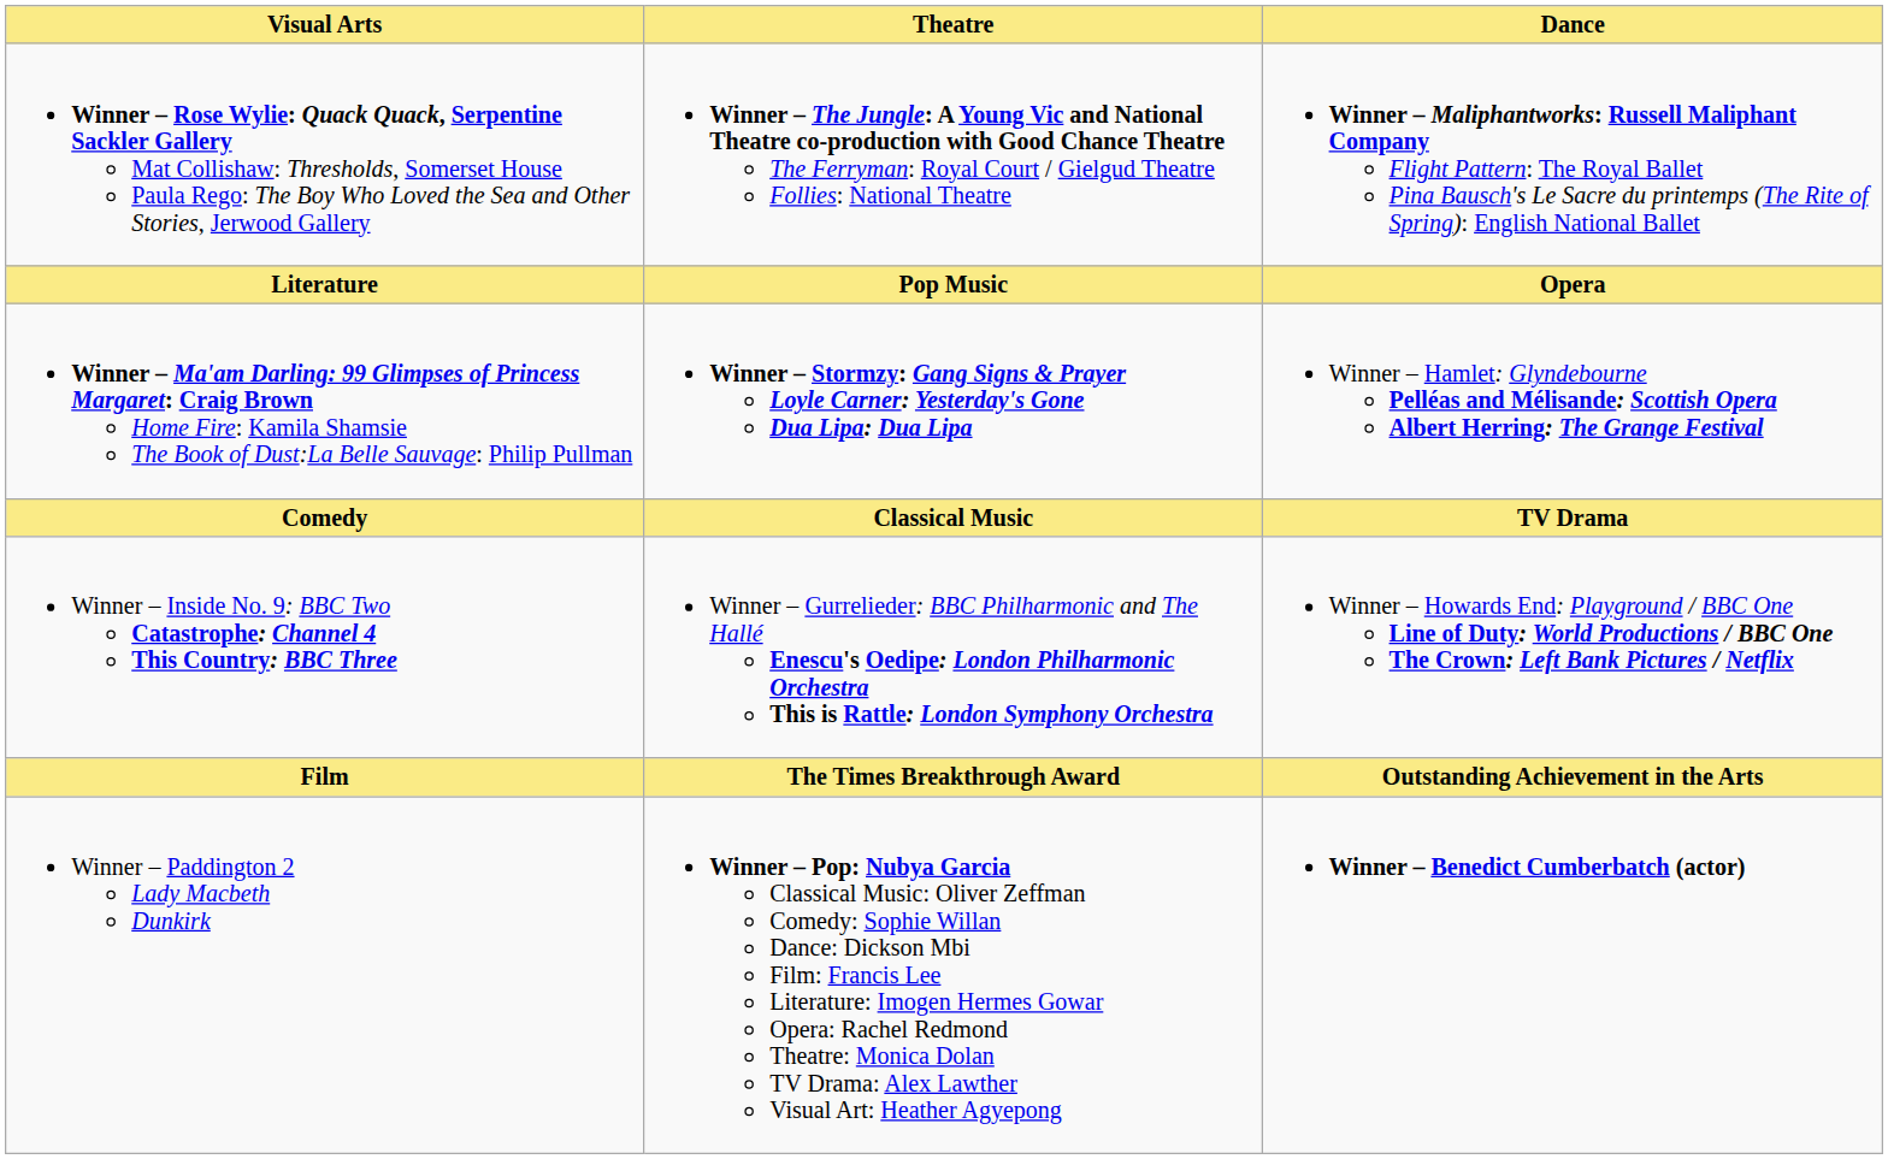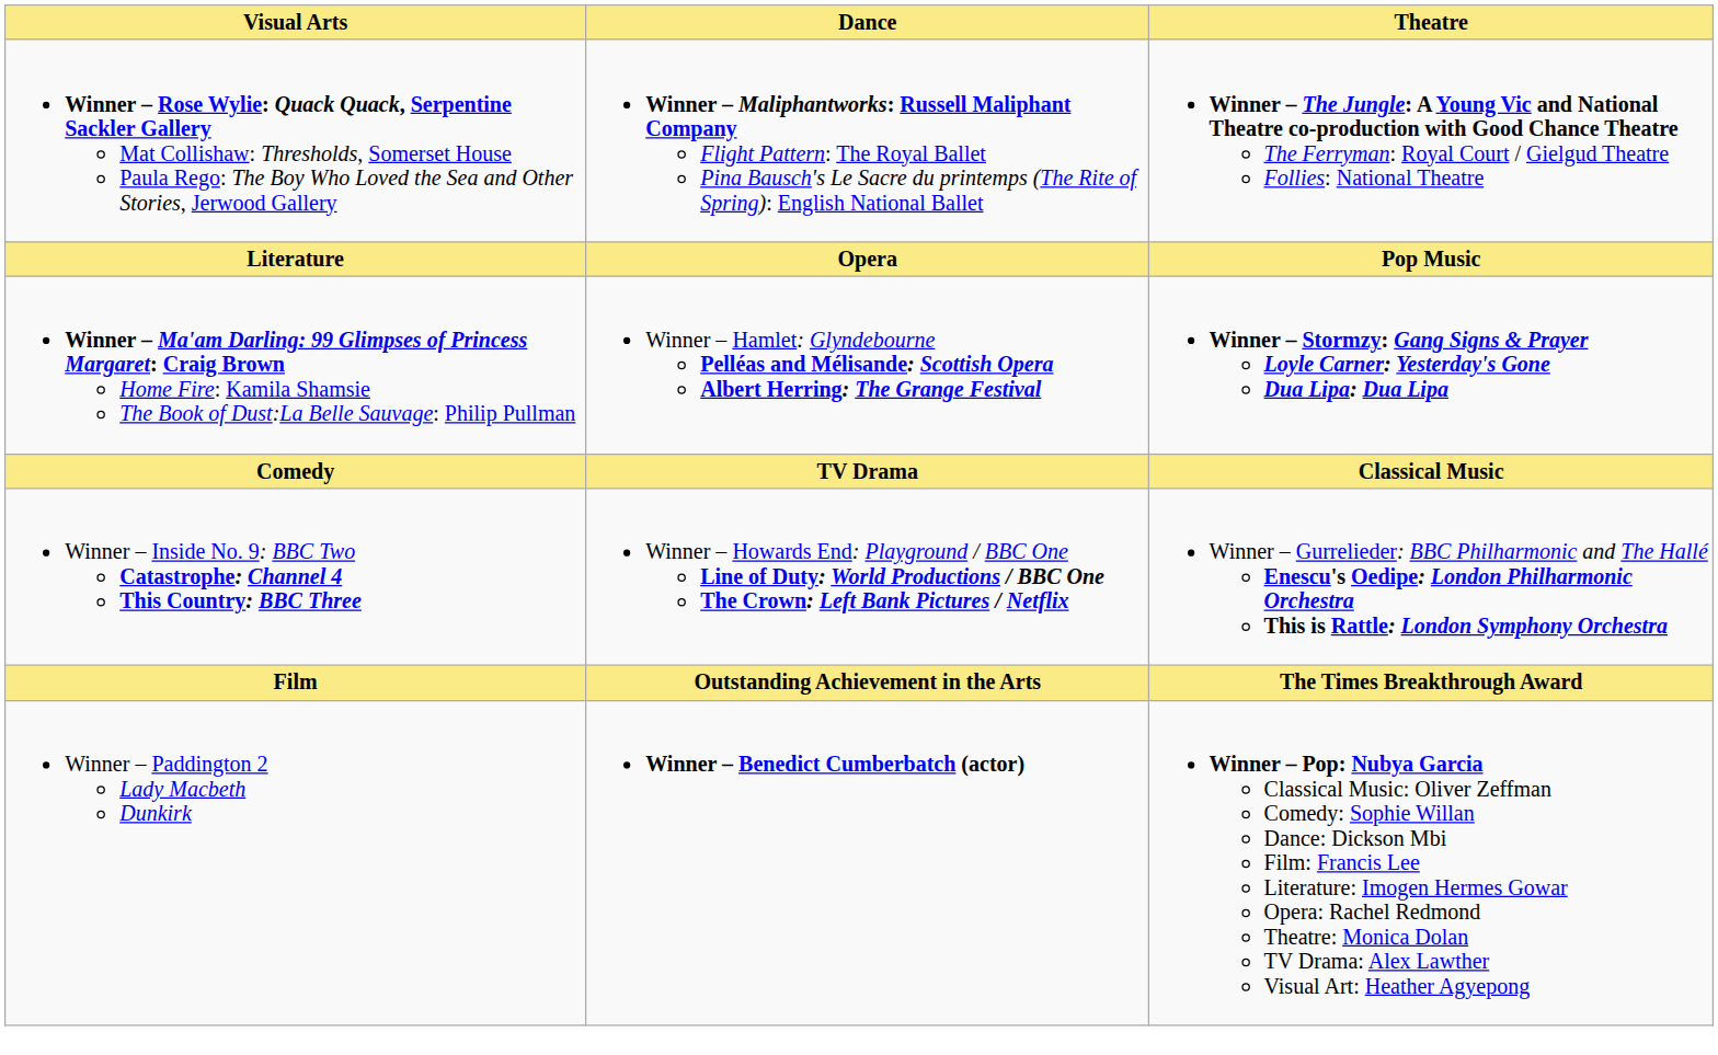 <table class="wikitable" style="font-size:100%">
 <tr>
 <th style="background:#FAEB86;" width="34%">Visual Arts</th>
+<th style="background:#FAEB86;" width="33%">Dance</th>
 <th style="background:#FAEB86;" width="33%">Theatre</th>
-<th style="background:#FAEB86;" width="33%">Dance</th>
 </tr>
 <tr>
 <td valign="top"><br><ul><li><strong>Winner – <a href='#'>Rose Wylie</a>: <em>Quack Quack</em>, <a href='#'>Serpentine Sackler Gallery</a></strong><ul><li><a href='#'>Mat Collishaw</a>: <em>Thresholds</em>, <a href='#'>Somerset House</a></li><li><a href='#'>Paula Rego</a>: <em>The Boy Who Loved the Sea and Other Stories</em>, <a href='#'>Jerwood Gallery</a></li></ul></li></ul></td>
+<td valign="top"><br><ul><li><strong>Winner – <em>Maliphantworks</em>: <a href='#'>Russell Maliphant Company</a></strong><ul><li><em><a href='#'>Flight Pattern</a></em>: <a href='#'>The Royal Ballet</a></li><li><em><a href='#'>Pina Bausch</a>'s Le Sacre du printemps (<a href='#'>The Rite of Spring</a>)</em>: <a href='#'>English National Ballet</a></li></ul></li></ul></td>
 <td valign="top"><br><ul><li><strong>Winner – <em><a href='#'>The Jungle</a></em>: A <a href='#'>Young Vic</a> and National Theatre co-production with Good Chance Theatre</strong><ul><li><em><a href='#'>The Ferryman</a></em>: <a href='#'>Royal Court</a> / <a href='#'>Gielgud Theatre</a></li><li><em><a href='#'>Follies</a></em>: <a href='#'>National Theatre</a></li></ul></li></ul></td>
-<td valign="top"><br><ul><li><strong>Winner – <em>Maliphantworks</em>: <a href='#'>Russell Maliphant Company</a></strong><ul><li><em><a href='#'>Flight Pattern</a></em>: <a href='#'>The Royal Ballet</a></li><li><em><a href='#'>Pina Bausch</a>'s Le Sacre du printemps (<a href='#'>The Rite of Spring</a>)</em>: <a href='#'>English National Ballet</a></li></ul></li></ul></td>
 </tr>
 <tr>
 <th style="background:#FAEB86;" width="34%">Literature</th>
+<th style="background:#FAEB86;" width="33%">Opera</th>
 <th style="background:#FAEB86;" width="33%">Pop Music</th>
-<th style="background:#FAEB86;" width="33%">Opera</th>
 </tr>
 <tr>
 <td valign="top"><br><ul><li><strong>Winner – <em><a href='#'>Ma'am Darling: 99 Glimpses of Princess Margaret</a></em>: <a href='#'>Craig Brown</a></strong><ul><li><em><a href='#'>Home Fire</a></em>: <a href='#'>Kamila Shamsie</a></li><li><em><a href='#'>The Book of Dust</a>:<a href='#'>La Belle Sauvage</a></em>: <a href='#'>Philip Pullman</a></li></ul></li></ul></td>
+<td valign="top"><br><ul><li></strong>Winner – </em><a href='#'>Hamlet</a><em>: <a href='#'>Glyndebourne</a><strong><ul><li></em><a href='#'>Pelléas and Mélisande</a><em>: <a href='#'>Scottish Opera</a></li><li></em><a href='#'>Albert Herring</a><em>: <a href='#'>The Grange Festival</a></li></ul></li></ul></td>
 <td valign="top"><br><ul><li><strong>Winner – <a href='#'>Stormzy</a>: <em><a href='#'>Gang Signs & Prayer</a><strong><em><ul><li><a href='#'>Loyle Carner</a>: </em><a href='#'>Yesterday's Gone</a><em></li><li><a href='#'>Dua Lipa</a>: </em><a href='#'>Dua Lipa</a><em></li></ul></li></ul></td>
-<td valign="top"><br><ul><li></strong>Winner – </em><a href='#'>Hamlet</a><em>: <a href='#'>Glyndebourne</a><strong><ul><li></em><a href='#'>Pelléas and Mélisande</a><em>: <a href='#'>Scottish Opera</a></li><li></em><a href='#'>Albert Herring</a><em>: <a href='#'>The Grange Festival</a></li></ul></li></ul></td>
 </tr>
 <tr>
 <th style="background:#FAEB86;" width="34%">Comedy</th>
+<th style="background:#FAEB86;" width="33%">TV Drama</th>
 <th style="background:#FAEB86;" width="33%">Classical Music</th>
-<th style="background:#FAEB86;" width="33%">TV Drama</th>
 </tr>
 <tr>
 <td valign="top"><br><ul><li></strong>Winner – </em><a href='#'>Inside No. 9</a><em>: <a href='#'>BBC Two</a><strong><ul><li></em><a href='#'>Catastrophe</a><em>: <a href='#'>Channel 4</a></li><li></em><a href='#'>This Country</a><em>: <a href='#'>BBC Three</a></li></ul></li></ul></td>
+<td valign="top"><br><ul><li></strong>Winner – </em><a href='#'>Howards End</a><em>: <a href='#'>Playground</a> / <a href='#'>BBC One</a><strong><ul><li></em><a href='#'>Line of Duty</a><em>: <a href='#'>World Productions</a> / BBC One</li><li></em><a href='#'>The Crown</a><em>: <a href='#'>Left Bank Pictures</a> / <a href='#'>Netflix</a></li></ul></li></ul></td>
 <td valign="top"><br><ul><li></strong>Winner – </em><a href='#'>Gurrelieder</a><em>: <a href='#'>BBC Philharmonic</a> and <a href='#'>The Hallé</a><strong><ul><li></em><a href='#'>Enescu</a>'s <a href='#'>Oedipe</a><em>: <a href='#'>London Philharmonic Orchestra</a></li><li></em>This is <a href='#'>Rattle</a><em>: <a href='#'>London Symphony Orchestra</a></li></ul></li></ul></td>
-<td valign="top"><br><ul><li></strong>Winner – </em><a href='#'>Howards End</a><em>: <a href='#'>Playground</a> / <a href='#'>BBC One</a><strong><ul><li></em><a href='#'>Line of Duty</a><em>: <a href='#'>World Productions</a> / BBC One</li><li></em><a href='#'>The Crown</a><em>: <a href='#'>Left Bank Pictures</a> / <a href='#'>Netflix</a></li></ul></li></ul></td>
 </tr>
 <tr>
 <th style="background:#FAEB86;" width="34%">Film</th>
+<th style="background:#FAEB86;" width="33%">Outstanding Achievement in the Arts</th>
 <th style="background:#FAEB86;" width="33%">The Times Breakthrough Award</th>
-<th style="background:#FAEB86;" width="33%">Outstanding Achievement in the Arts</th>
 </tr>
 <tr>
 <td valign="top"><br><ul><li></strong>Winner – </em><a href='#'>Paddington 2</a></em></strong><ul><li><em><a href='#'>Lady Macbeth</a></em></li><li><em><a href='#'>Dunkirk</a></em></li></ul></li></ul></td>
+<td valign="top"><br><ul><li><strong>Winner – <a href='#'>Benedict Cumberbatch</a> (actor)</strong></li></ul></td>
 <td valign="top"><br><ul><li><strong>Winner – Pop: <a href='#'>Nubya Garcia</a></strong><ul><li>Classical Music: Oliver Zeffman</li><li>Comedy: <a href='#'>Sophie Willan</a></li><li>Dance: Dickson Mbi</li><li>Film: <a href='#'>Francis Lee</a></li><li>Literature: <a href='#'>Imogen Hermes Gowar</a></li><li>Opera: Rachel Redmond</li><li>Theatre: <a href='#'>Monica Dolan</a></li><li>TV Drama: <a href='#'>Alex Lawther</a></li><li>Visual Art: <a href='#'>Heather Agyepong</a></li></ul></li></ul></td>
-<td valign="top"><br><ul><li><strong>Winner – <a href='#'>Benedict Cumberbatch</a> (actor)</strong></li></ul></td>
 </tr>
 </table>
